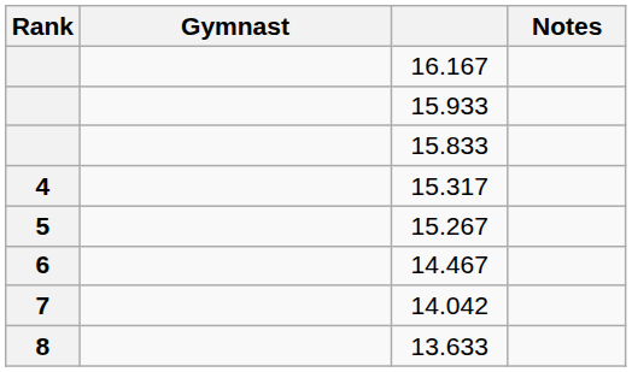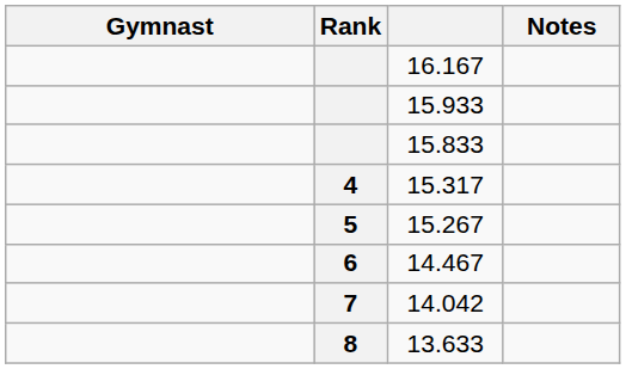 <table class="wikitable sortable" style="text-align:center; font-size:90%">
 <tr>
+<th ! scope="col" style="width:170px;">Gymnast</th>
 <th scope="col" style="width:20px;">Rank</th>
-<th ! scope="col" style="width:170px;">Gymnast</th>
 <th ! scope="col" style="width:60px;"></th>
 <th ! scope="col" style="width:60px;">Notes</th>
 </tr>
 <tr>
+<td align=left></td>
 <th scope=row></th>
-<td align=left></td>
 <td>16.167</td>
 <td></td>
 </tr>
 <tr>
+<td align=left></td>
 <th scope=row></th>
-<td align=left></td>
 <td>15.933</td>
 <td></td>
 </tr>
 <tr>
+<td align=left></td>
 <th scope=row></th>
-<td align=left></td>
 <td>15.833</td>
 <td></td>
 </tr>
 <tr>
+<td align=left></td>
 <th scope=row>4</th>
-<td align=left></td>
 <td>15.317</td>
 <td></td>
 </tr>
 <tr>
+<td align=left></td>
 <th scope=row>5</th>
-<td align=left></td>
 <td>15.267</td>
 <td></td>
 </tr>
 <tr>
+<td align=left></td>
 <th scope=row>6</th>
-<td align=left></td>
 <td>14.467</td>
 <td></td>
 </tr>
 <tr>
+<td align=left></td>
 <th scope=row>7</th>
-<td align=left></td>
 <td>14.042</td>
 <td></td>
 </tr>
 <tr>
+<td align=left></td>
 <th scope=row>8</th>
-<td align=left></td>
 <td>13.633</td>
 <td></td>
 </tr>
 </table>
